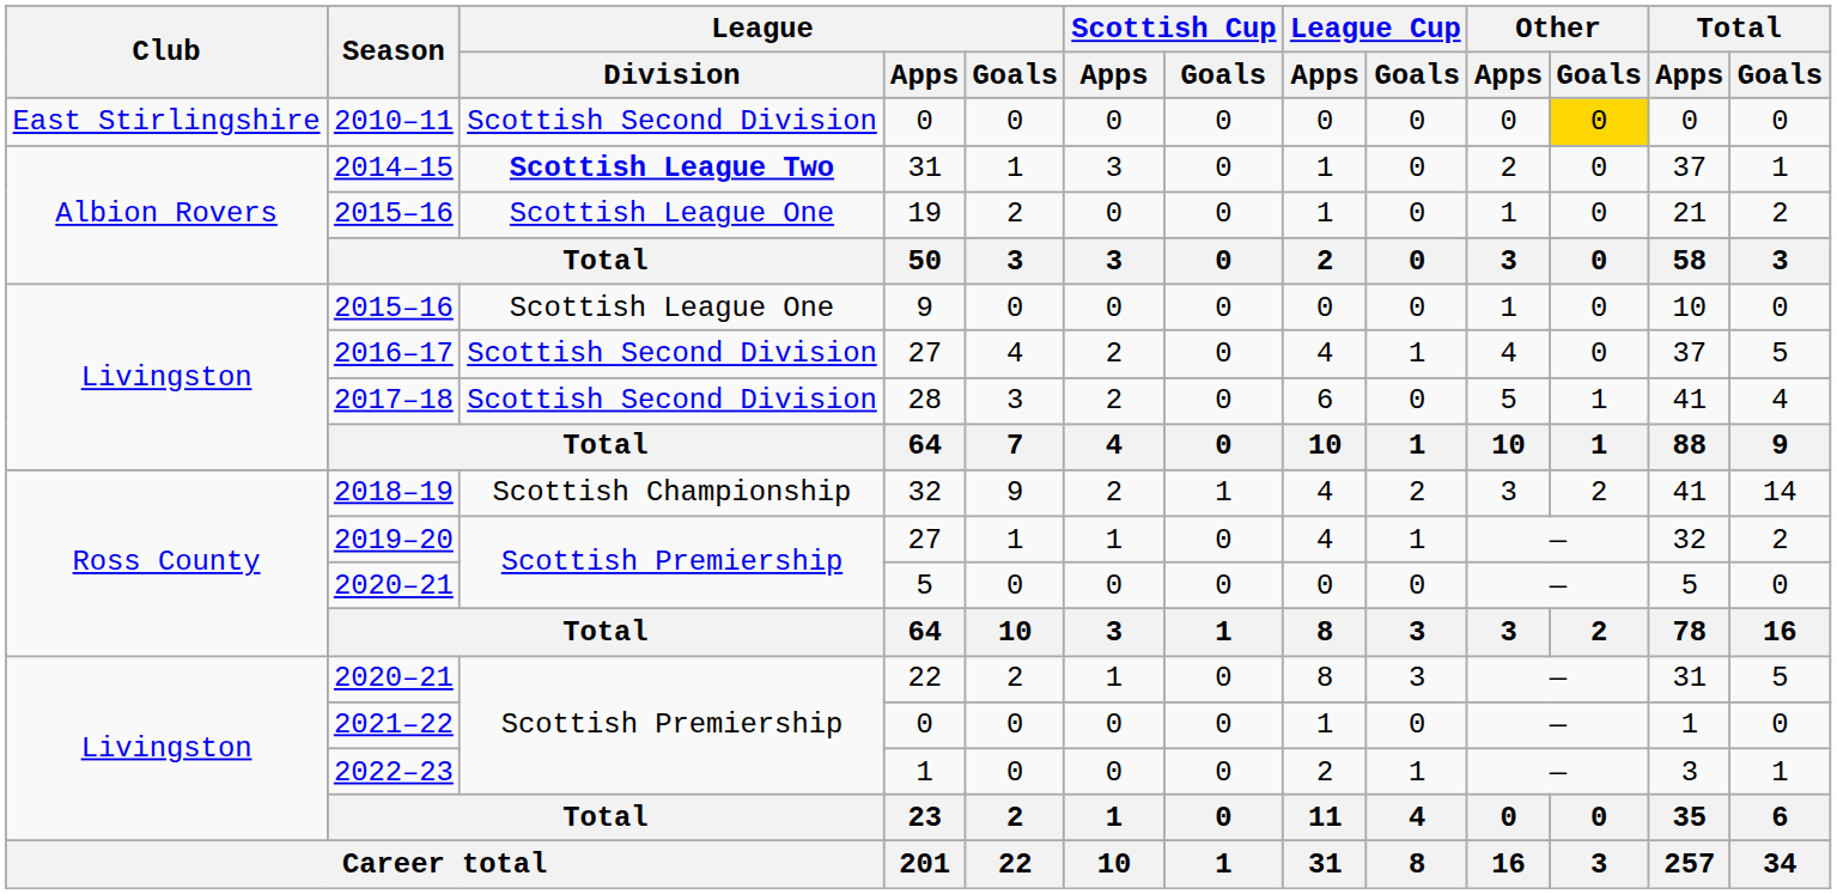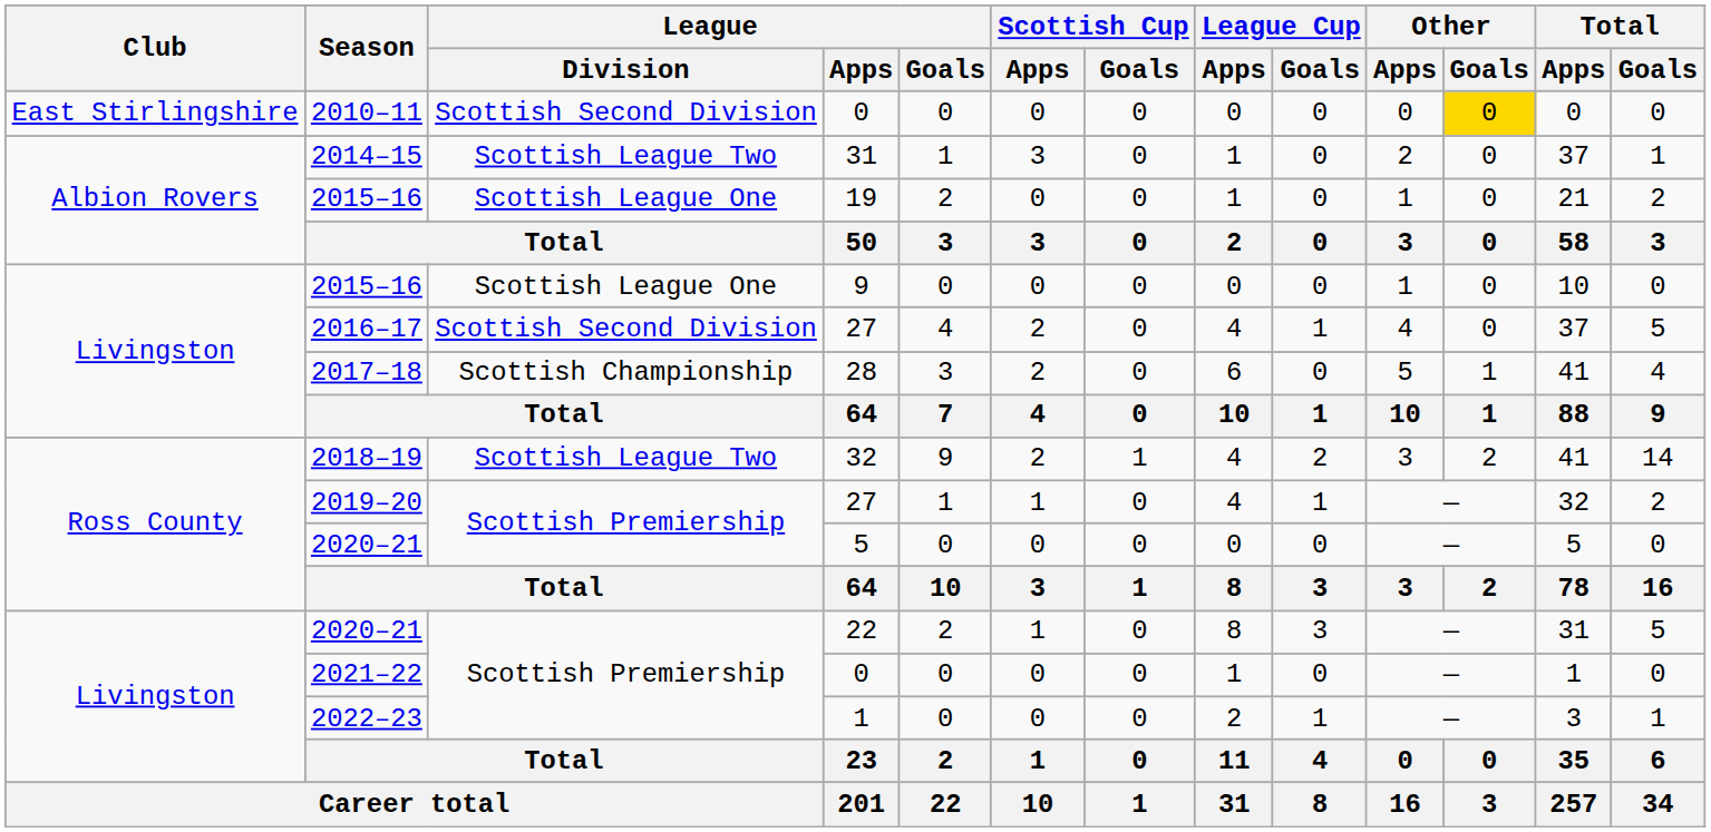 <table class="wikitable" style="text-align:center">
 <tr>
 <th rowspan="2">Club</th>
 <th rowspan="2">Season</th>
 <th colspan="3">League</th>
 <th colspan="2"><a href='#'>Scottish Cup</a></th>
 <th colspan="2"><a href='#'>League Cup</a></th>
 <th colspan="2">Other</th>
 <th colspan="2">Total</th>
 </tr>
 <tr>
 <th>Division</th>
 <th>Apps</th>
 <th>Goals</th>
 <th>Apps</th>
 <th>Goals</th>
 <th>Apps</th>
 <th>Goals</th>
 <th>Apps</th>
 <th>Goals</th>
 <th>Apps</th>
 <th>Goals</th>
 </tr>
 <tr>
 <td><a href='#'>East Stirlingshire</a></td>
 <td><a href='#'>2010–11</a></td>
 <td><a href='#'>Scottish Second Division</a></td>
 <td>0</td>
 <td>0</td>
 <td>0</td>
 <td>0</td>
 <td>0</td>
 <td>0</td>
 <td>0</td>
 <td style="background: gold;">0</td>
 <td>0</td>
 <td>0</td>
 </tr>
 <tr>
 <td rowspan="3"><a href='#'>Albion Rovers</a></td>
 <td><a href='#'>2014–15</a></td>
-<td><strong><a href='#'>Scottish League Two</a></strong></td>
+<td><a href='#'>Scottish League Two</a></td>
 <td>31</td>
 <td>1</td>
 <td>3</td>
 <td>0</td>
 <td>1</td>
 <td>0</td>
 <td>2</td>
 <td>0</td>
 <td>37</td>
 <td>1</td>
 </tr>
 <tr>
 <td><a href='#'>2015–16</a></td>
 <td><a href='#'>Scottish League One</a></td>
 <td>19</td>
 <td>2</td>
 <td>0</td>
 <td>0</td>
 <td>1</td>
 <td>0</td>
 <td>1</td>
 <td>0</td>
 <td>21</td>
 <td>2</td>
 </tr>
 <tr>
 <th colspan="2">Total</th>
 <th>50</th>
 <th>3</th>
 <th>3</th>
 <th>0</th>
 <th>2</th>
 <th>0</th>
 <th>3</th>
 <th>0</th>
 <th>58</th>
 <th>3</th>
 </tr>
 <tr>
 <td rowspan="4"><a href='#'>Livingston</a></td>
 <td><a href='#'>2015–16</a></td>
 <td>Scottish League One</td>
 <td>9</td>
 <td>0</td>
 <td>0</td>
 <td>0</td>
 <td>0</td>
 <td>0</td>
 <td>1</td>
 <td>0</td>
 <td>10</td>
 <td>0</td>
 </tr>
 <tr>
 <td><a href='#'>2016–17</a></td>
 <td><a href='#'>Scottish Second Division</a></td>
 <td>27</td>
 <td>4</td>
 <td>2</td>
 <td>0</td>
 <td>4</td>
 <td>1</td>
 <td>4</td>
 <td>0</td>
 <td>37</td>
 <td>5</td>
 </tr>
 <tr>
 <td><a href='#'>2017–18</a></td>
-<td><a href='#'>Scottish Second Division</a></td>
+<td>Scottish Championship</td>
 <td>28</td>
 <td>3</td>
 <td>2</td>
 <td>0</td>
 <td>6</td>
 <td>0</td>
 <td>5</td>
 <td>1</td>
 <td>41</td>
 <td>4</td>
 </tr>
 <tr>
 <th colspan="2">Total</th>
 <th>64</th>
 <th>7</th>
 <th>4</th>
 <th>0</th>
 <th>10</th>
 <th>1</th>
 <th>10</th>
 <th>1</th>
 <th>88</th>
 <th>9</th>
 </tr>
 <tr>
 <td rowspan=4><a href='#'>Ross County</a></td>
 <td><a href='#'>2018–19</a></td>
-<td>Scottish Championship</td>
+<td><a href='#'>Scottish League Two</a></td>
 <td>32</td>
 <td>9</td>
 <td>2</td>
 <td>1</td>
 <td>4</td>
 <td>2</td>
 <td>3</td>
 <td>2</td>
 <td>41</td>
 <td>14</td>
 </tr>
 <tr>
 <td><a href='#'>2019–20</a></td>
 <td rowspan=2><a href='#'>Scottish Premiership</a></td>
 <td>27</td>
 <td>1</td>
 <td>1</td>
 <td>0</td>
 <td>4</td>
 <td>1</td>
 <td colspan="2">—</td>
 <td>32</td>
 <td>2</td>
 </tr>
 <tr>
 <td><a href='#'>2020–21</a></td>
 <td>5</td>
 <td>0</td>
 <td>0</td>
 <td>0</td>
 <td>0</td>
 <td>0</td>
 <td colspan="2">—</td>
 <td>5</td>
 <td>0</td>
 </tr>
 <tr>
 <th colspan=2>Total</th>
 <th>64</th>
 <th>10</th>
 <th>3</th>
 <th>1</th>
 <th>8</th>
 <th>3</th>
 <th>3</th>
 <th>2</th>
 <th>78</th>
 <th>16</th>
 </tr>
 <tr>
 <td rowspan=4><a href='#'>Livingston</a></td>
 <td><a href='#'>2020–21</a></td>
 <td rowspan=3>Scottish Premiership</td>
 <td>22</td>
 <td>2</td>
 <td>1</td>
 <td>0</td>
 <td>8</td>
 <td>3</td>
 <td colspan=2>—</td>
 <td>31</td>
 <td>5</td>
 </tr>
 <tr>
 <td><a href='#'>2021–22</a></td>
 <td>0</td>
 <td>0</td>
 <td>0</td>
 <td>0</td>
 <td>1</td>
 <td>0</td>
 <td colspan=2>—</td>
 <td>1</td>
 <td>0</td>
 </tr>
 <tr>
 <td><a href='#'>2022–23</a></td>
 <td>1</td>
 <td>0</td>
 <td>0</td>
 <td>0</td>
 <td>2</td>
 <td>1</td>
 <td colspan=2>—</td>
 <td>3</td>
 <td>1</td>
 </tr>
 <tr>
 <th colspan=2>Total</th>
 <th>23</th>
 <th>2</th>
 <th>1</th>
 <th>0</th>
 <th>11</th>
 <th>4</th>
 <th>0</th>
 <th>0</th>
 <th>35</th>
 <th>6</th>
 </tr>
 <tr>
 <th colspan="3">Career total</th>
 <th>201</th>
 <th>22</th>
 <th>10</th>
 <th>1</th>
 <th>31</th>
 <th>8</th>
 <th>16</th>
 <th>3</th>
 <th>257</th>
 <th>34</th>
 </tr>
 </table>
